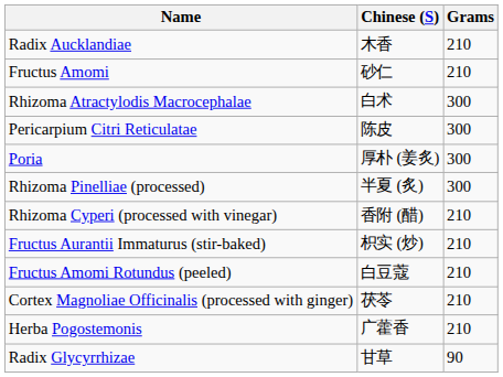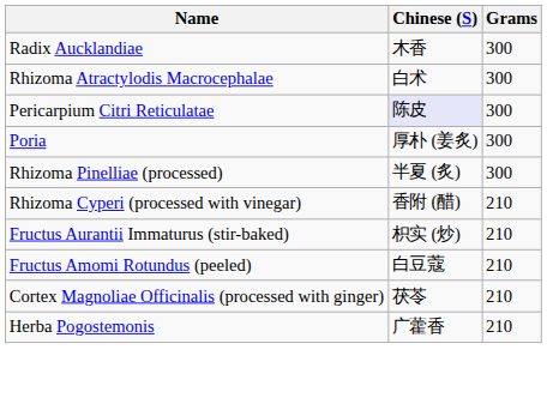 <table class="wikitable sortable">
 <tr>
 <th>Name</th>
 <th>Chinese (<a href='#'>S</a>)</th>
 <th>Grams</th>
 </tr>
 <tr>
 <td>Radix <a href='#'>Aucklandiae</a></td>
 <td>木香</td>
-<td>210</td>
-</tr>
-<tr>
-<td>Fructus <a href='#'>Amomi</a></td>
-<td>砂仁</td>
-<td>210</td>
+<td>300</td>
 </tr>
 <tr>
 <td>Rhizoma <a href='#'>Atractylodis Macrocephalae</a></td>
 <td>白术</td>
 <td>300</td>
 </tr>
 <tr>
 <td>Pericarpium <a href='#'>Citri Reticulatae</a></td>
-<td>陈皮</td>
+<td style="background: lavender;">陈皮</td>
 <td>300</td>
 </tr>
 <tr>
 <td><a href='#'>Poria</a></td>
 <td>厚朴 (姜炙)</td>
 <td>300</td>
 </tr>
 <tr>
 <td>Rhizoma <a href='#'>Pinelliae</a> (processed)</td>
 <td>半夏 (炙)</td>
 <td>300</td>
 </tr>
 <tr>
 <td>Rhizoma <a href='#'>Cyperi</a> (processed with vinegar)</td>
 <td>香附 (醋)</td>
 <td>210</td>
 </tr>
 <tr>
 <td><a href='#'>Fructus Aurantii</a> Immaturus (stir-baked)</td>
 <td>枳实 (炒)</td>
 <td>210</td>
 </tr>
 <tr>
 <td><a href='#'>Fructus Amomi Rotundus</a> (peeled)</td>
 <td>白豆蔻</td>
 <td>210</td>
 </tr>
 <tr>
 <td>Cortex <a href='#'>Magnoliae Officinalis</a> (processed with ginger)</td>
 <td>茯苓</td>
 <td>210</td>
 </tr>
 <tr>
 <td>Herba <a href='#'>Pogostemonis</a></td>
 <td>广藿香</td>
 <td>210</td>
 </tr>
-<tr>
-<td>Radix <a href='#'>Glycyrrhizae</a></td>
-<td>甘草</td>
-<td>90</td>
-</tr>
 </table>
